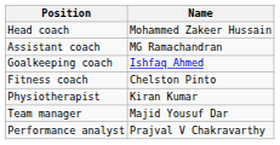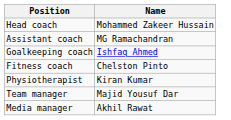 <table class="wikitable">
 <tr>
 <th>Position</th>
 <th>Name</th>
 </tr>
 <tr>
 <td>Head coach</td>
 <td> Mohammed Zakeer Hussain</td>
 </tr>
 <tr>
 <td>Assistant coach</td>
 <td> MG Ramachandran</td>
 </tr>
 <tr>
 <td>Goalkeeping coach</td>
 <td> <a href='#'>Ishfaq Ahmed</a></td>
 </tr>
 <tr>
 <td>Fitness coach</td>
 <td> Chelston Pinto</td>
 </tr>
 <tr>
 <td>Physiotherapist</td>
 <td> Kiran Kumar</td>
 </tr>
 <tr>
 <td>Team manager</td>
 <td> Majid Yousuf Dar</td>
 </tr>
 <tr>
-<td>Performance analyst</td>
-<td> Prajval V Chakravarthy</td>
+<td>Media manager</td>
+<td> Akhil Rawat</td>
 </tr>
 </table>
